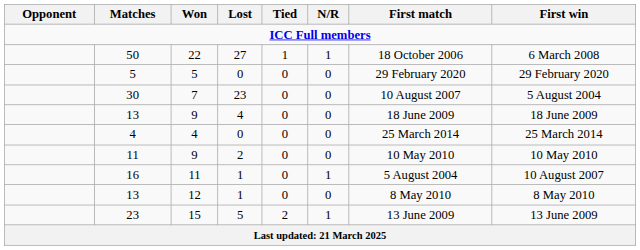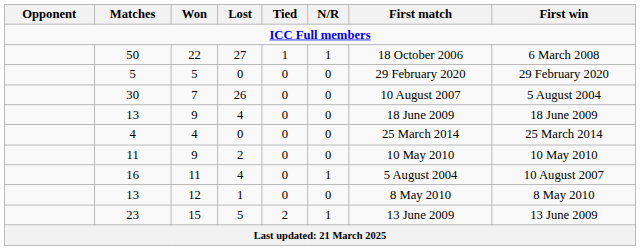 <table class="wikitable plainrowheaders sortable" style="text-align:center;  width: 800px;">
 <tr>
 <th>Opponent</th>
 <th>Matches</th>
 <th>Won</th>
 <th>Lost</th>
 <th>Tied</th>
 <th>N/R</th>
 <th>First match</th>
 <th>First win</th>
 </tr>
 <tr>
 <td colspan="8" style="text-align: center;"><strong><a href='#'>ICC Full members</a></strong></td>
 </tr>
 <tr>
 <td align=left></td>
 <td>50</td>
 <td>22</td>
 <td>27</td>
 <td>1</td>
 <td>1</td>
 <td>18 October 2006</td>
 <td>6 March 2008</td>
 </tr>
 <tr>
 <td align=left></td>
 <td>5</td>
 <td>5</td>
 <td>0</td>
 <td>0</td>
 <td>0</td>
 <td>29 February 2020</td>
 <td>29 February 2020</td>
 </tr>
 <tr>
 <td align=left></td>
 <td>30</td>
 <td>7</td>
-<td>23</td>
+<td>26</td>
 <td>0</td>
 <td>0</td>
 <td>10 August 2007</td>
 <td>5 August 2004</td>
 </tr>
 <tr>
 <td align=left></td>
 <td>13</td>
 <td>9</td>
 <td>4</td>
 <td>0</td>
 <td>0</td>
 <td>18 June 2009</td>
 <td>18 June 2009</td>
 </tr>
 <tr>
 <td align=left></td>
 <td>4</td>
 <td>4</td>
 <td>0</td>
 <td>0</td>
 <td>0</td>
 <td>25 March 2014</td>
 <td>25 March 2014</td>
 </tr>
 <tr>
 <td align=left></td>
 <td>11</td>
 <td>9</td>
 <td>2</td>
 <td>0</td>
 <td>0</td>
 <td>10 May 2010</td>
 <td>10 May 2010</td>
 </tr>
 <tr>
 <td align=left></td>
 <td>16</td>
 <td>11</td>
-<td>1</td>
+<td>4</td>
 <td>0</td>
 <td>1</td>
 <td>5 August 2004</td>
 <td>10 August 2007</td>
 </tr>
 <tr>
 <td align=left></td>
 <td>13</td>
 <td>12</td>
 <td>1</td>
 <td>0</td>
 <td>0</td>
 <td>8 May 2010</td>
 <td>8 May 2010</td>
 </tr>
 <tr>
 <td align=left></td>
 <td>23</td>
 <td>15</td>
 <td>5</td>
 <td>2</td>
 <td>1</td>
 <td>13 June 2009</td>
 <td>13 June 2009</td>
 </tr>
 <tr>
 <th colspan=8><small>Last updated: 21 March 2025</small></th>
 </tr>
 </table>
